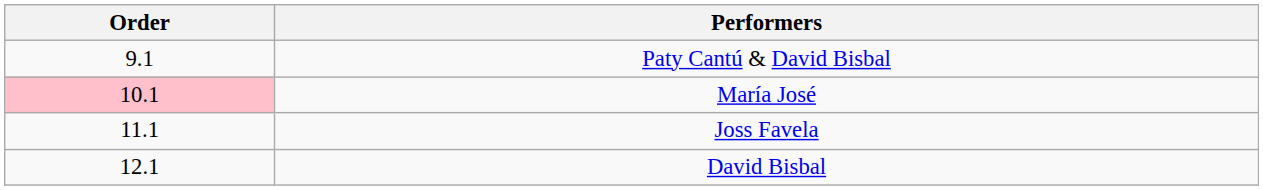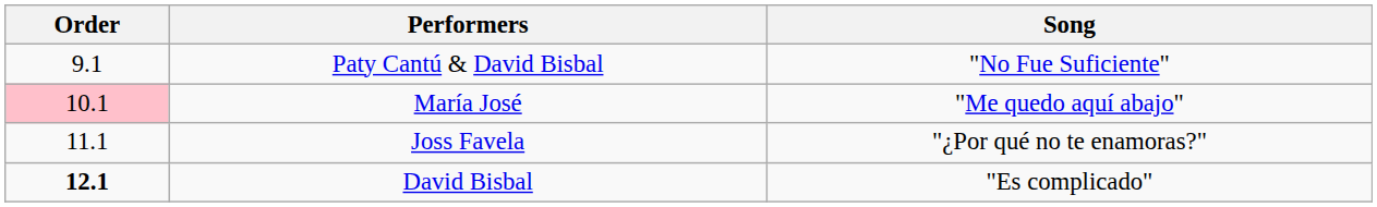 <table class="wikitable" style="text-align:center; width:100%">
 <tr>
 <th>Order</th>
 <th>Performers</th>
+<th>Song</th>
 </tr>
 <tr>
 <td>9.1</td>
 <td><a href='#'>Paty Cantú</a> & <a href='#'>David Bisbal</a></td>
+<td>"<a href='#'>No Fue Suficiente</a>"</td>
 </tr>
 <tr>
 <td style="background: pink;">10.1</td>
 <td><a href='#'>María José</a></td>
+<td>"<a href='#'>Me quedo aquí abajo</a>"</td>
 </tr>
 <tr>
 <td>11.1</td>
 <td><a href='#'>Joss Favela</a></td>
+<td>"¿Por qué no te enamoras?"</td>
 </tr>
 <tr>
-<td>12.1</td>
+<td><strong>12.1</strong></td>
 <td><a href='#'>David Bisbal</a></td>
+<td>"Es complicado"</td>
 </tr>
 </table>
